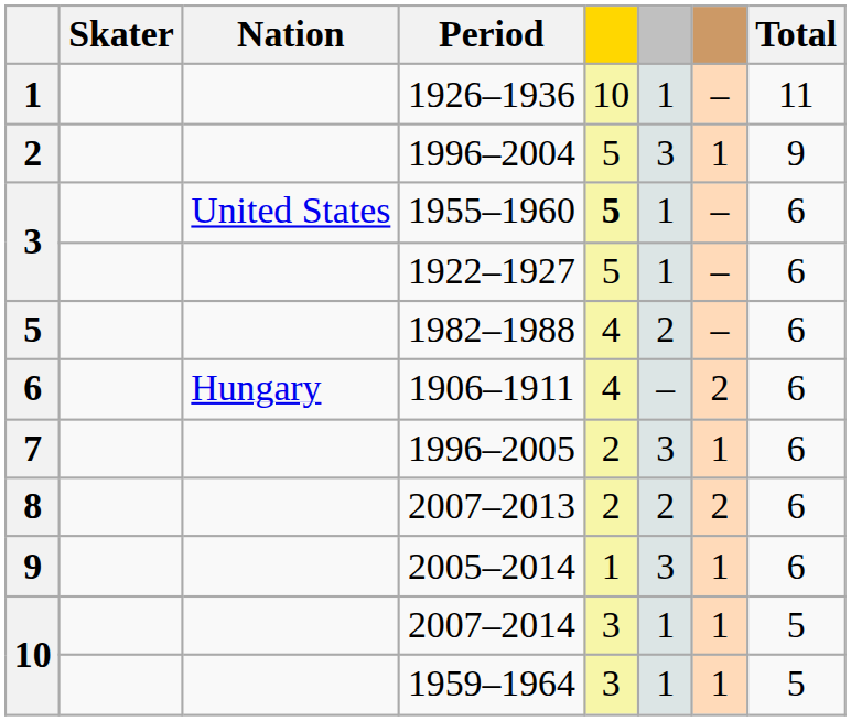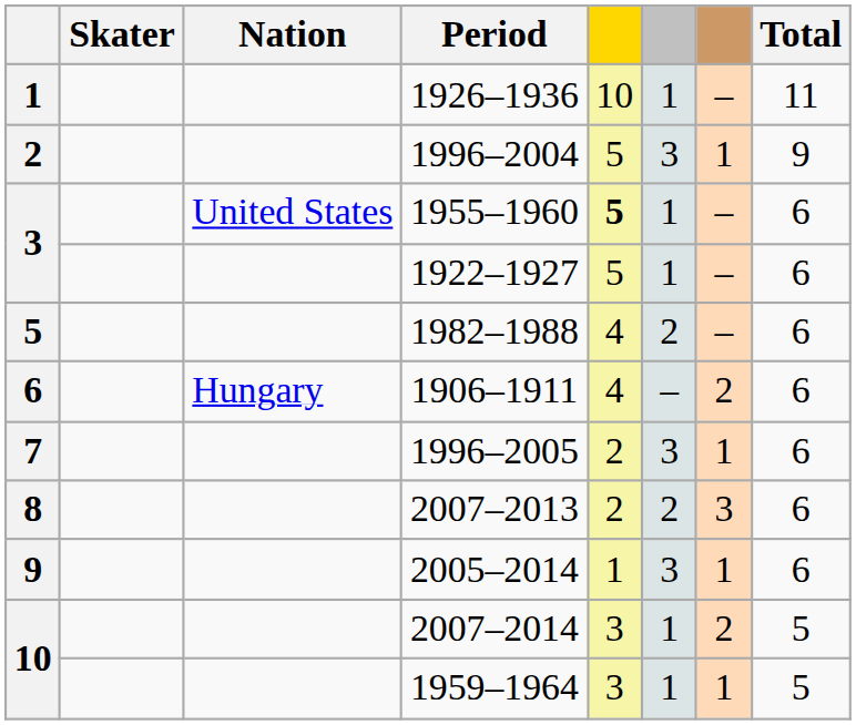 <table class="wikitable sortable" style="text-align:center">
 <tr>
 <th scope="col"></th>
 <th scope="col">Skater</th>
 <th scope="col">Nation</th>
 <th scope="col" class="unsortable">Period</th>
 <th scope="col" style="width:1em; background-color:gold"></th>
 <th scope="col" style="width:1em;background-color:silver"></th>
 <th scope="col" style="width:1em;background-color:#CC9966"></th>
 <th scope="col">Total</th>
 </tr>
 <tr>
 <th scope="row">1</th>
 <td align="left"></td>
 <td align="left"></td>
 <td>1926–1936</td>
 <td bgcolor="#F7F6A8">10</td>
 <td bgcolor="#DCE5E5">1</td>
 <td bgcolor="#FFDAB9">–</td>
 <td>11</td>
 </tr>
 <tr>
 <th scope="row">2</th>
 <td align="left"></td>
 <td align="left"></td>
 <td>1996–2004</td>
 <td bgcolor="#F7F6A8">5</td>
 <td bgcolor="#DCE5E5">3</td>
 <td bgcolor="#FFDAB9">1</td>
 <td>9</td>
 </tr>
 <tr>
 <th scope="row" rowspan="2">3</th>
 <td align="left"></td>
 <td align="left"> <a href='#'>United States</a></td>
 <td>1955–1960</td>
 <td bgcolor="#F7F6A8"><strong>5</strong></td>
 <td bgcolor="#DCE5E5">1</td>
 <td bgcolor="#FFDAB9">–</td>
 <td>6</td>
 </tr>
 <tr>
 <td align="left"></td>
 <td align="left"></td>
 <td>1922–1927</td>
 <td bgcolor="#F7F6A8">5</td>
 <td bgcolor="#DCE5E5">1</td>
 <td bgcolor="#FFDAB9">–</td>
 <td>6</td>
 </tr>
 <tr>
 <th scope="row">5</th>
 <td align="left"></td>
 <td align="left"></td>
 <td>1982–1988</td>
 <td bgcolor="#F7F6A8">4</td>
 <td bgcolor="#DCE5E5">2</td>
 <td bgcolor="#FFDAB9">–</td>
 <td>6</td>
 </tr>
 <tr>
 <th scope="row">6</th>
 <td align="left"></td>
 <td align="left"> <a href='#'>Hungary</a></td>
 <td>1906–1911</td>
 <td bgcolor="#F7F6A8">4</td>
 <td bgcolor="#DCE5E5">–</td>
 <td bgcolor="#FFDAB9">2</td>
 <td>6</td>
 </tr>
 <tr>
 <th scope="row">7</th>
 <td align="left"></td>
 <td align="left"></td>
 <td>1996–2005</td>
 <td bgcolor="#F7F6A8">2</td>
 <td bgcolor="#DCE5E5">3</td>
 <td bgcolor="#FFDAB9">1</td>
 <td>6</td>
 </tr>
 <tr>
 <th scope="row">8</th>
 <td align="left"></td>
 <td align="left"></td>
 <td>2007–2013</td>
 <td bgcolor="#F7F6A8">2</td>
 <td bgcolor="#DCE5E5">2</td>
-<td bgcolor="#FFDAB9">2</td>
+<td bgcolor="#FFDAB9">3</td>
 <td>6</td>
 </tr>
 <tr>
 <th scope="row">9</th>
 <td align="left"></td>
 <td align="left"></td>
 <td>2005–2014</td>
 <td bgcolor="#F7F6A8">1</td>
 <td bgcolor="#DCE5E5">3</td>
 <td bgcolor="#FFDAB9">1</td>
 <td>6</td>
 </tr>
 <tr>
 <th scope="row" rowspan="2">10</th>
 <td align="left"></td>
 <td align="left"></td>
 <td>2007–2014</td>
 <td bgcolor="#F7F6A8">3</td>
 <td bgcolor="#DCE5E5">1</td>
-<td bgcolor="#FFDAB9">1</td>
+<td bgcolor="#FFDAB9">2</td>
 <td>5</td>
 </tr>
 <tr>
 <td align="left"></td>
 <td align="left"></td>
 <td>1959–1964</td>
 <td bgcolor="#F7F6A8">3</td>
 <td bgcolor="#DCE5E5">1</td>
 <td bgcolor="#FFDAB9">1</td>
 <td>5</td>
 </tr>
 </table>
